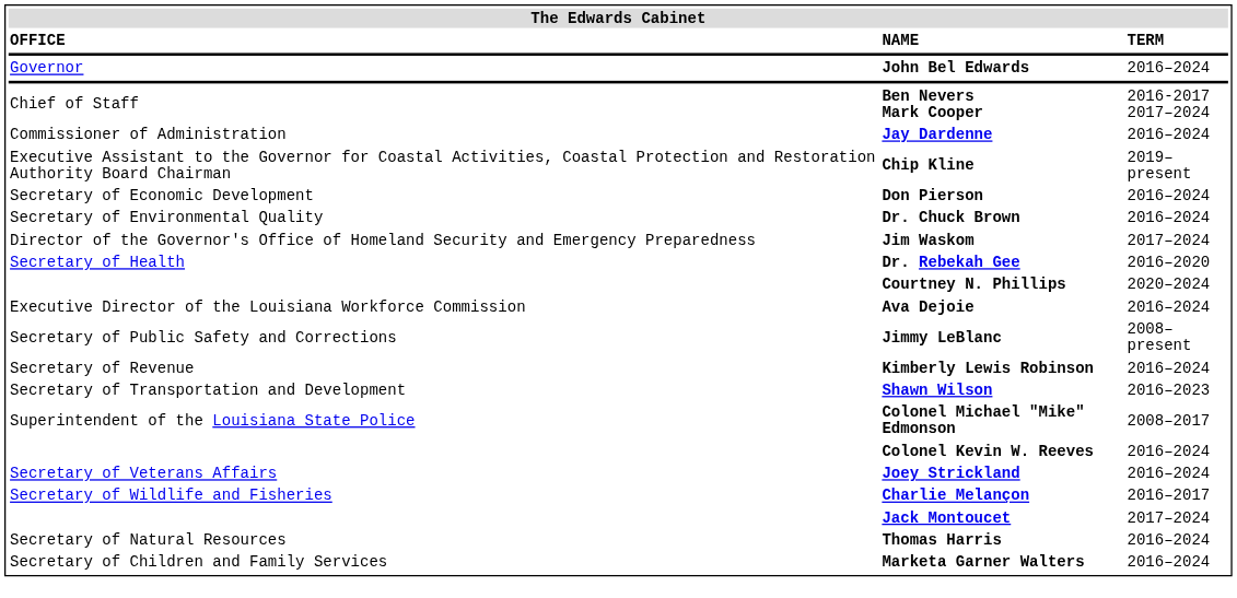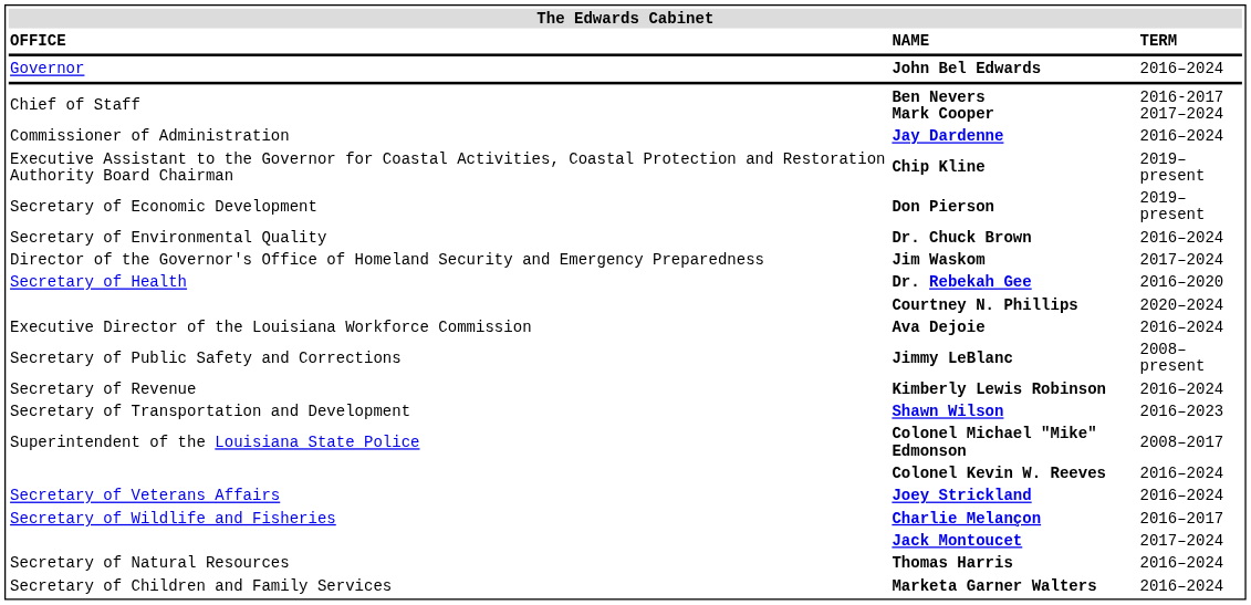 <table cellpadding="1" cellspacing="2" style="float:margin:1em 1em 1em 0; border:1px solid #000; font-size:85%;">
 <tr>
 <th style="background:#dcdcdc;" colspan="3">The Edwards Cabinet</th>
 </tr>
 <tr>
 <td style="text-align:left;"><strong>OFFICE</strong></td>
 <td align="left"><strong>NAME</strong></td>
 <td align="left"><strong>TERM</strong></td>
 </tr>
 <tr>
 <th style="background:#000;" colspan="3"></th>
 </tr>
 <tr>
 <td style="text-align:left;"><a href='#'>Governor</a></td>
 <td align="left"><strong>John Bel Edwards</strong></td>
 <td align="left">2016–2024</td>
 </tr>
 <tr>
 <th style="background:#000;" colspan="3"></th>
 </tr>
 <tr>
 <td style="text-align:left;">Chief of Staff</td>
 <td align="left"><strong>Ben Nevers</strong><br><strong>Mark Cooper</strong></td>
 <td align="left">2016-2017<br>2017–2024</td>
 </tr>
 <tr>
 <td style="text-align:left;">Commissioner of Administration</td>
 <td align="left"><strong><a href='#'>Jay Dardenne</a></strong></td>
 <td align="left">2016–2024</td>
 </tr>
 <tr>
 <td style="text-align:left;">Executive Assistant to the Governor for Coastal Activities, Coastal Protection and Restoration Authority Board Chairman</td>
 <td align="left"><strong>Chip Kline</strong></td>
 <td align="left">2019–present</td>
 </tr>
 <tr>
 <td style="text-align:left;">Secretary of Economic Development</td>
 <td align="left"><strong>Don Pierson</strong></td>
-<td align="left">2016–2024</td>
+<td align="left">2019–present</td>
 </tr>
 <tr>
 <td style="text-align:left;">Secretary of Environmental Quality</td>
 <td align="left"><strong>Dr. Chuck Brown</strong></td>
 <td align="left">2016–2024</td>
 </tr>
 <tr>
 <td style="text-align:left;">Director of the Governor's Office of Homeland Security and Emergency Preparedness</td>
 <td align="left"><strong>Jim Waskom</strong></td>
 <td align="left">2017–2024</td>
 </tr>
 <tr>
 <td style="text-align:left;"><a href='#'>Secretary of Health</a></td>
 <td align="left"><strong>Dr. <a href='#'>Rebekah Gee</a></strong></td>
 <td align="left">2016–2020</td>
 </tr>
 <tr>
 <td style="text-align:left;"></td>
 <td align="left"><strong>Courtney N. Phillips</strong></td>
 <td align="left">2020–2024</td>
 </tr>
 <tr>
 <td style="text-align:left;">Executive Director of the Louisiana Workforce Commission</td>
 <td align="left"><strong>Ava Dejoie</strong></td>
 <td align="left">2016–2024</td>
 </tr>
 <tr>
 <td style="text-align:left;">Secretary of Public Safety and Corrections</td>
 <td align="left"><strong>Jimmy LeBlanc</strong></td>
 <td align="left">2008–present</td>
 </tr>
 <tr>
 <td style="text-align:left;">Secretary of Revenue</td>
 <td align="left"><strong>Kimberly Lewis Robinson</strong></td>
 <td align="left">2016–2024</td>
 </tr>
 <tr>
 <td style="text-align:left;">Secretary of Transportation and Development</td>
 <td align="left"><strong><a href='#'>Shawn Wilson</a></strong></td>
 <td align="left">2016–2023</td>
 </tr>
 <tr>
 <td style="text-align:left;">Superintendent of the <a href='#'>Louisiana State Police</a></td>
 <td align="left"><strong>Colonel Michael "Mike" Edmonson</strong></td>
 <td align="left">2008–2017</td>
 </tr>
 <tr>
 <td style="text-align:left;"></td>
 <td align="left"><strong>Colonel Kevin W. Reeves</strong></td>
 <td align="left">2016–2024</td>
 </tr>
 <tr>
 <td style="text-align:left;"><a href='#'>Secretary of Veterans Affairs</a></td>
 <td align="left"><strong><a href='#'>Joey Strickland</a></strong></td>
 <td align="left">2016–2024</td>
 </tr>
 <tr>
 <td style="text-align:left;"><a href='#'>Secretary of Wildlife and Fisheries</a></td>
 <td align="left"><strong><a href='#'>Charlie Melançon</a></strong></td>
 <td align="left">2016–2017</td>
 </tr>
 <tr>
 <td style="text-align:left;"></td>
 <td align="left"><strong><a href='#'>Jack Montoucet</a></strong></td>
 <td align="left">2017–2024</td>
 </tr>
 <tr>
 <td style="text-align:left;">Secretary of Natural Resources</td>
 <td align="left"><strong>Thomas Harris</strong></td>
 <td align="left">2016–2024</td>
 </tr>
 <tr>
 <td style="text-align:left;">Secretary of Children and Family Services</td>
 <td align="left"><strong>Marketa Garner Walters</strong></td>
 <td align="left">2016–2024</td>
 </tr>
 </table>
